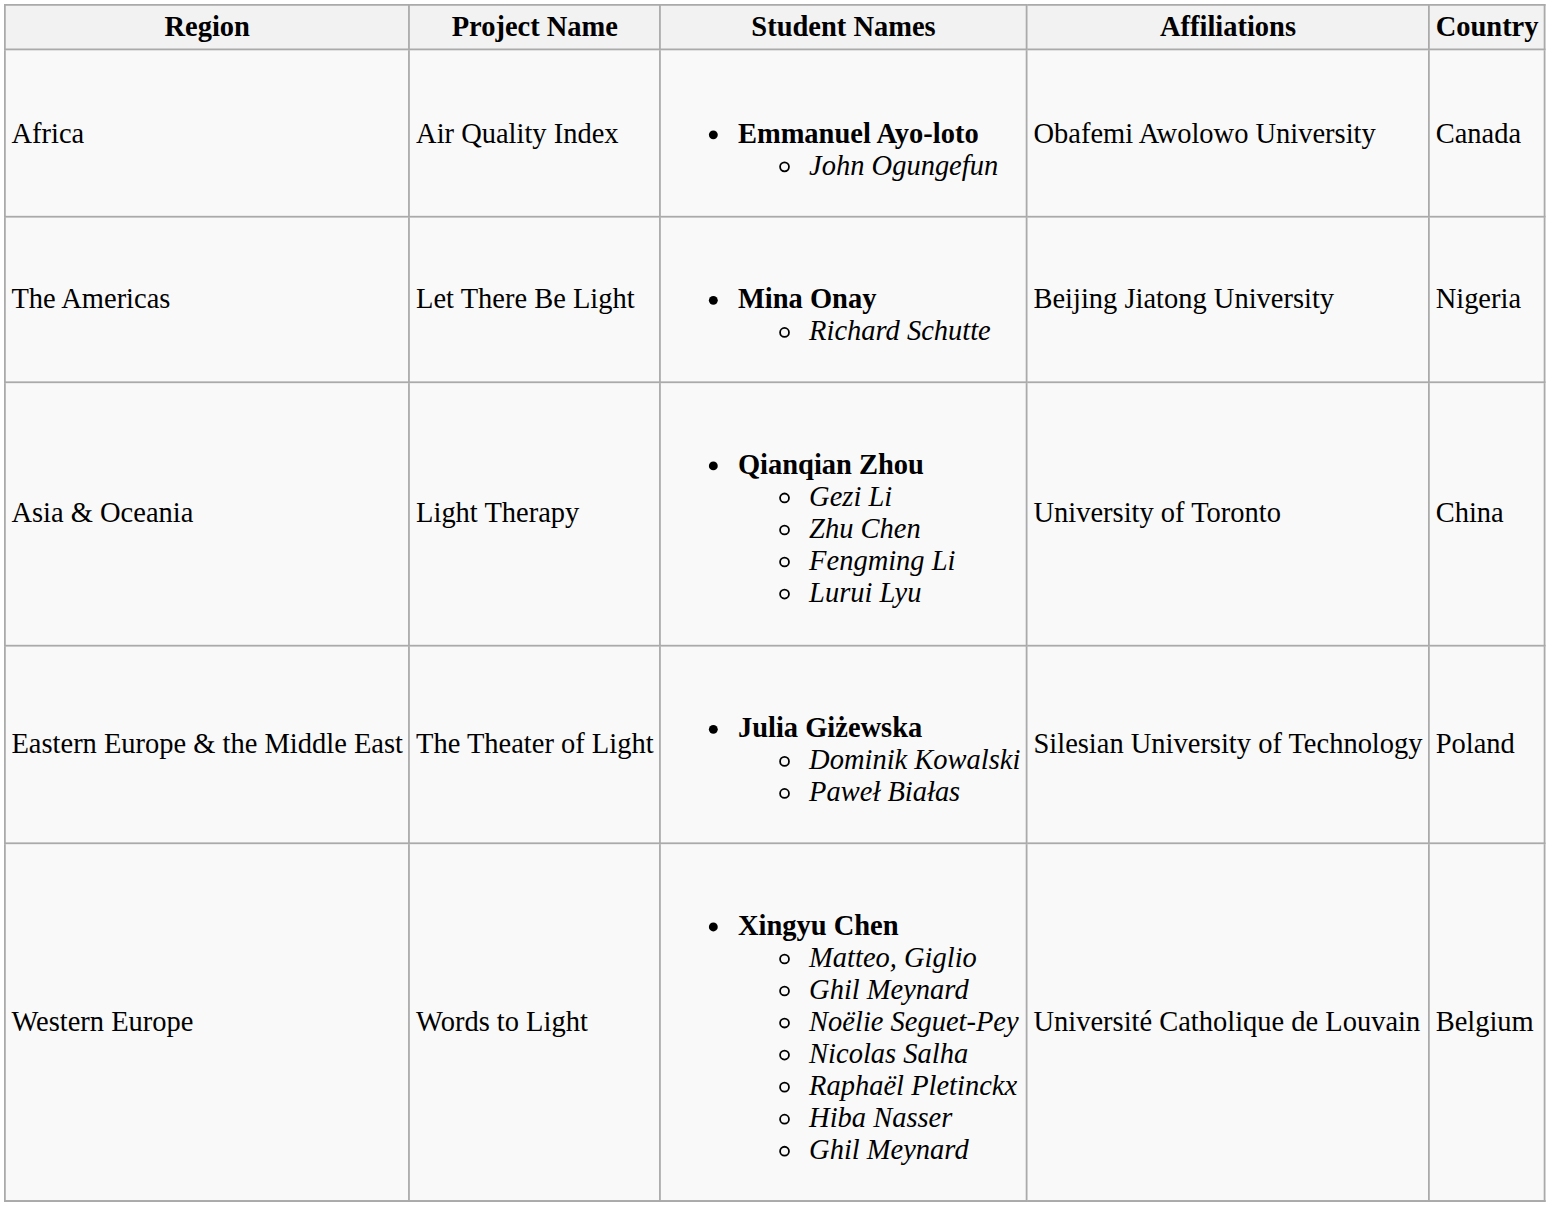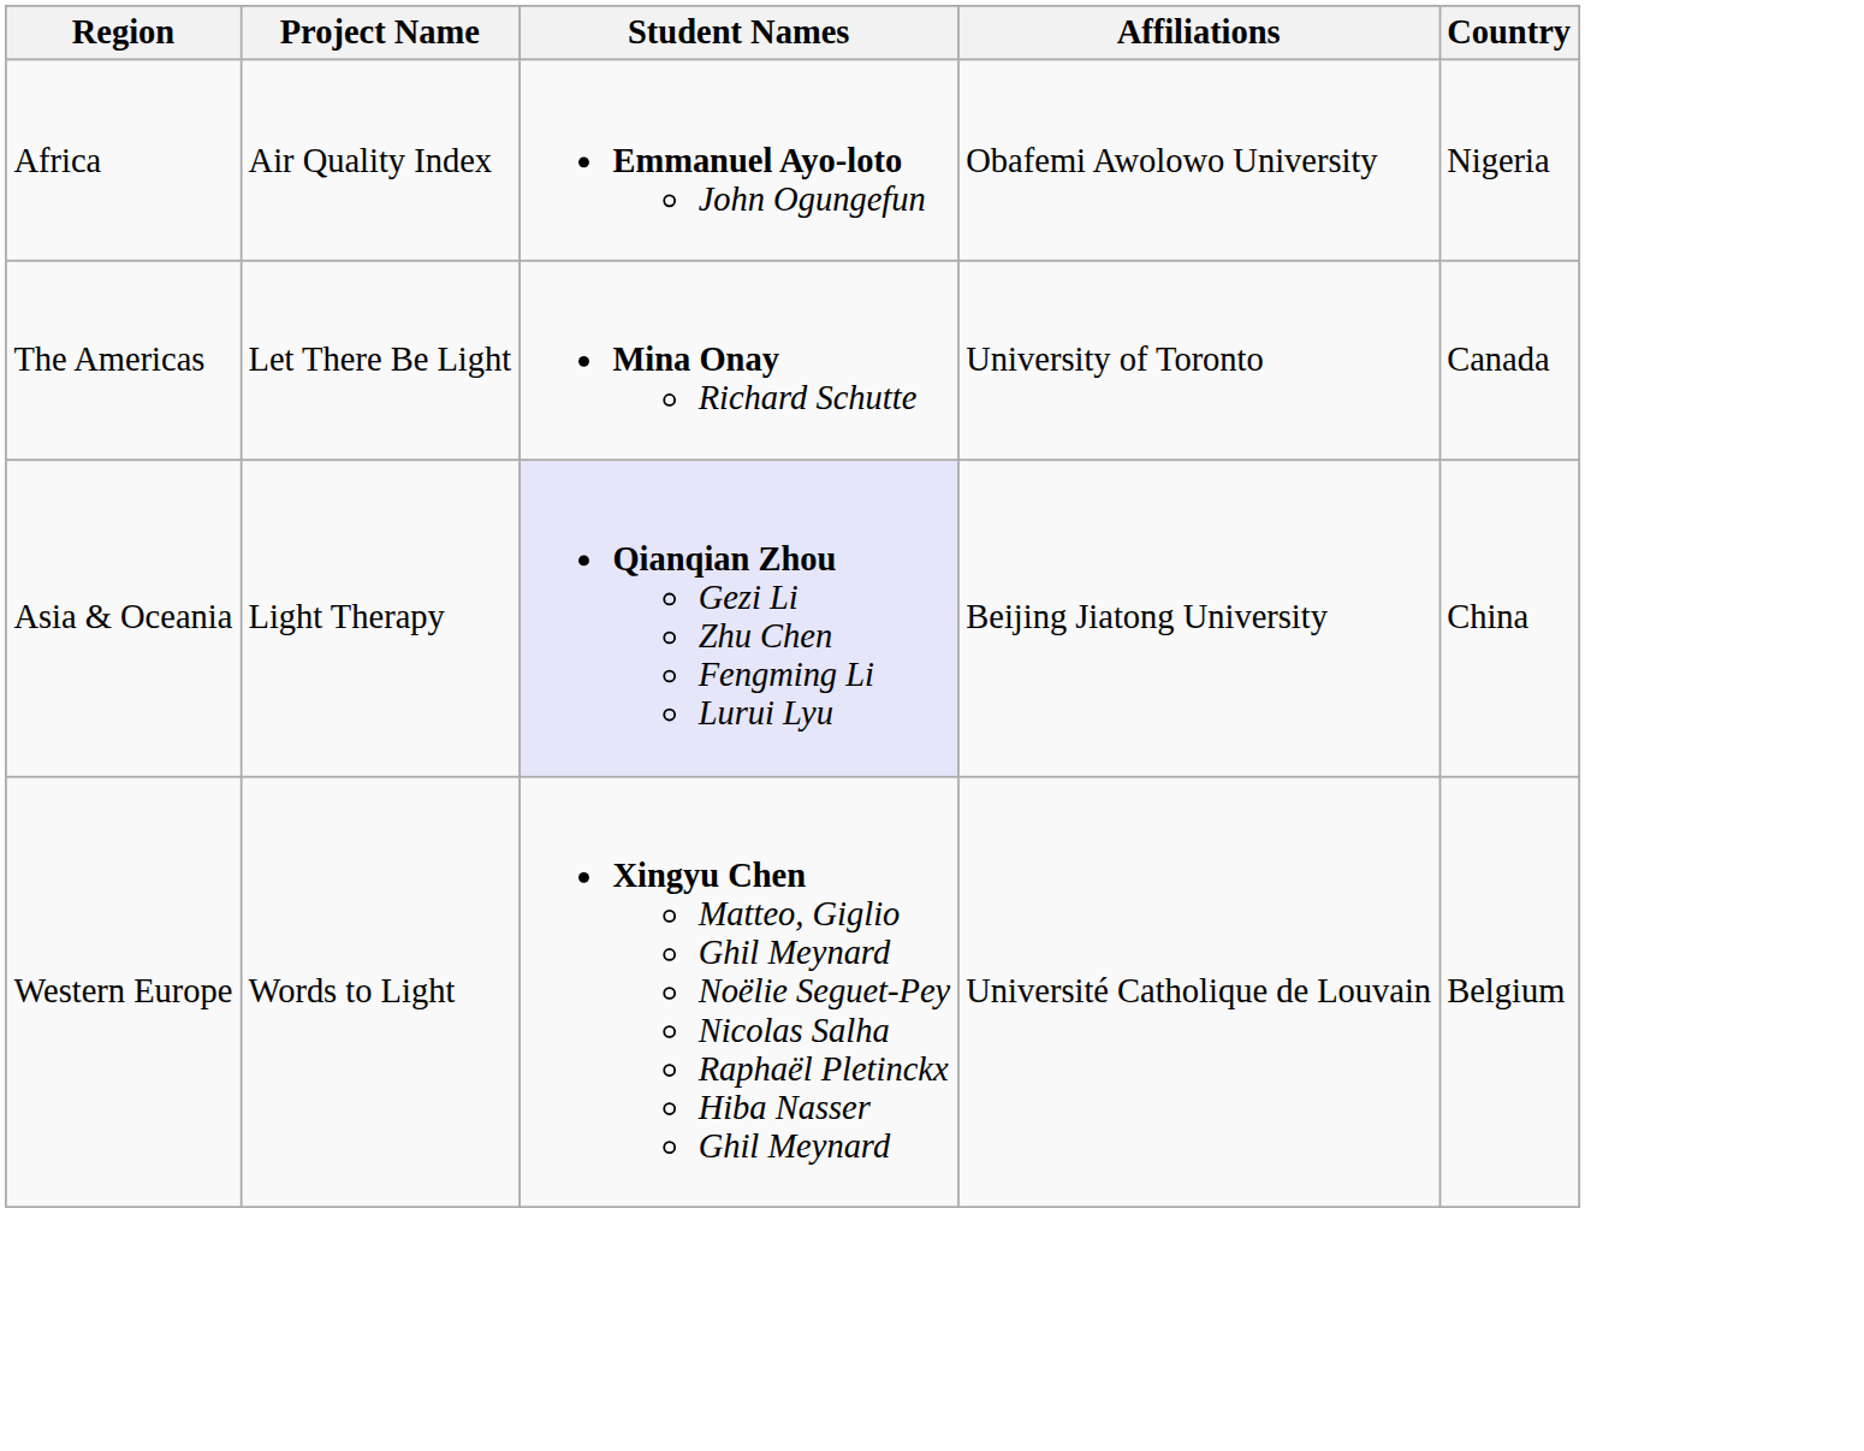 <table class="wikitable">
 <tr>
 <th>Region</th>
 <th>Project Name</th>
 <th>Student Names</th>
 <th>Affiliations</th>
 <th>Country</th>
 </tr>
 <tr>
 <td>Africa</td>
 <td>Air Quality Index</td>
 <td><br><ul><li><strong>Emmanuel Ayo-loto</strong><ul><li><em>John Ogungefun</em></li></ul></li></ul></td>
 <td>Obafemi Awolowo University</td>
-<td>Canada</td>
+<td>Nigeria</td>
 </tr>
 <tr>
 <td>The Americas</td>
 <td>Let There Be Light</td>
 <td><br><ul><li><strong>Mina Onay</strong><ul><li><em>Richard Schutte</em></li></ul></li></ul></td>
-<td>Beijing Jiatong University</td>
-<td>Nigeria</td>
+<td>University of Toronto</td>
+<td>Canada</td>
 </tr>
 <tr>
 <td>Asia & Oceania</td>
 <td>Light Therapy</td>
-<td><br><ul><li><strong>Qianqian Zhou</strong><ul><li><em>Gezi Li</em></li><li><em>Zhu Chen</em></li><li><em>Fengming Li</em></li><li><em>Lurui Lyu</em></li></ul></li></ul></td>
-<td>University of Toronto</td>
+<td style="background: lavender;"><br><ul><li><strong>Qianqian Zhou</strong><ul><li><em>Gezi Li</em></li><li><em>Zhu Chen</em></li><li><em>Fengming Li</em></li><li><em>Lurui Lyu</em></li></ul></li></ul></td>
+<td>Beijing Jiatong University</td>
 <td>China</td>
-</tr>
-<tr>
-<td>Eastern Europe & the Middle East</td>
-<td>The Theater of Light</td>
-<td><br><ul><li><strong>Julia Giżewska</strong><ul><li><em>Dominik Kowalski</em></li><li><em>Paweł Białas</em></li></ul></li></ul></td>
-<td>Silesian University of Technology</td>
-<td>Poland</td>
 </tr>
 <tr>
 <td>Western Europe</td>
 <td>Words to Light</td>
 <td><br><ul><li><strong>Xingyu Chen</strong><ul><li><em>Matteo, Giglio</em></li><li><em>Ghil Meynard</em></li><li><em>Noëlie Seguet-Pey</em></li><li><em>Nicolas Salha</em></li><li><em>Raphaël Pletinckx</em></li><li><em>Hiba Nasser</em></li><li><em>Ghil Meynard</em></li></ul></li></ul></td>
 <td>Université Catholique de Louvain</td>
 <td>Belgium</td>
 </tr>
 <tr>
 </tr>
 </table>
